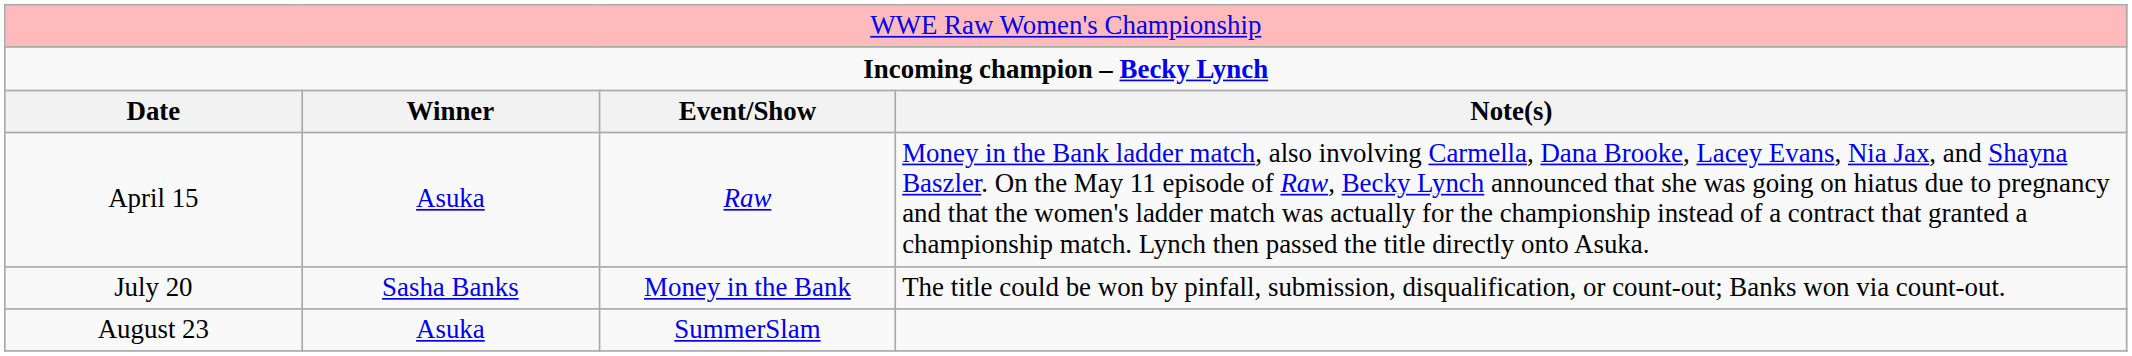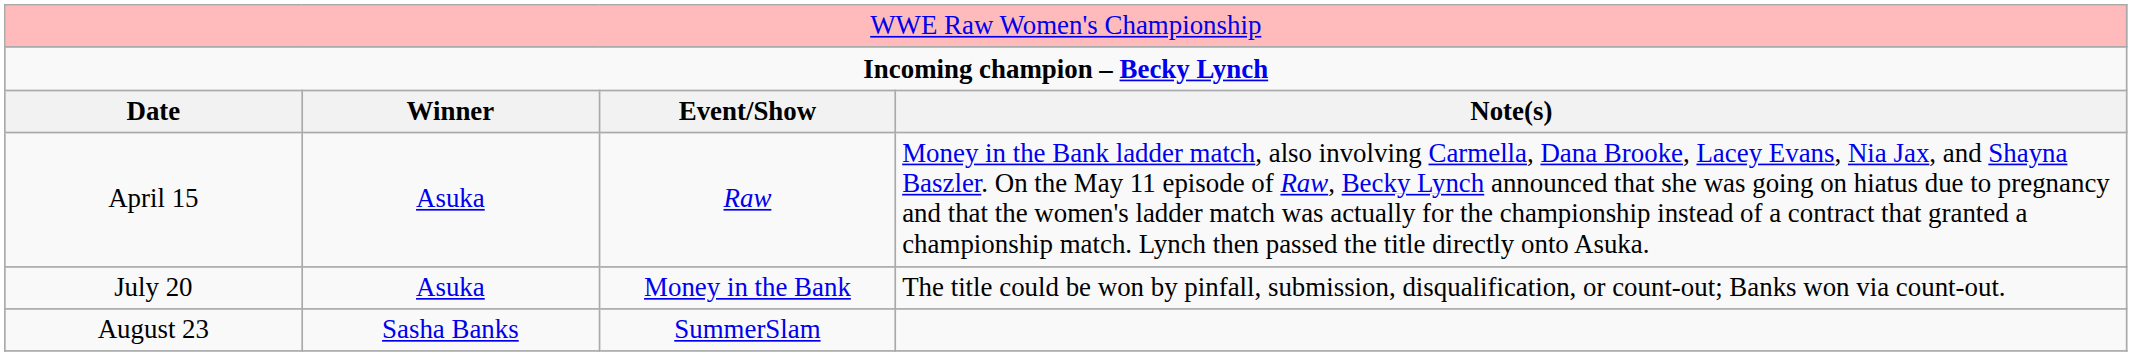 <table class="wikitable" style="text-align:center; width:100%;">
 <tr style="background:#FBB;">
 <td colspan="4" style="text-align: center;"><a href='#'>WWE Raw Women's Championship</a></td>
 </tr>
 <tr>
 <td colspan="4" style="text-align: center;"><strong>Incoming champion – <a href='#'>Becky Lynch</a></strong></td>
 </tr>
 <tr>
 <th width=14%>Date</th>
 <th width=14%>Winner</th>
 <th width=14%>Event/Show</th>
 <th width=58%>Note(s)</th>
 </tr>
 <tr>
 <td>April 15<br></td>
 <td><a href='#'>Asuka</a></td>
 <td><em><a href='#'>Raw</a></em></td>
 <td style="text-align: left;"><a href='#'>Money in the Bank ladder match</a>, also involving <a href='#'>Carmella</a>, <a href='#'>Dana Brooke</a>, <a href='#'>Lacey Evans</a>, <a href='#'>Nia Jax</a>, and <a href='#'>Shayna Baszler</a>. On the May 11 episode of <em><a href='#'>Raw</a></em>, <a href='#'>Becky Lynch</a> announced that she was going on hiatus due to pregnancy and that the women's ladder match was actually for the championship instead of a contract that granted a championship match. Lynch then passed the title directly onto Asuka.</td>
 </tr>
 <tr>
 <td>July 20<br></td>
-<td><a href='#'>Sasha Banks</a></td>
+<td><a href='#'>Asuka</a></td>
 <td><a href='#'>Money in the Bank</a></td>
 <td align=left>The title could be won by pinfall, submission, disqualification, or count-out; Banks won via count-out.</td>
 </tr>
 <tr>
 <td>August 23</td>
-<td><a href='#'>Asuka</a></td>
+<td><a href='#'>Sasha Banks</a></td>
 <td><a href='#'>SummerSlam</a></td>
 <td></td>
 </tr>
 </table>
